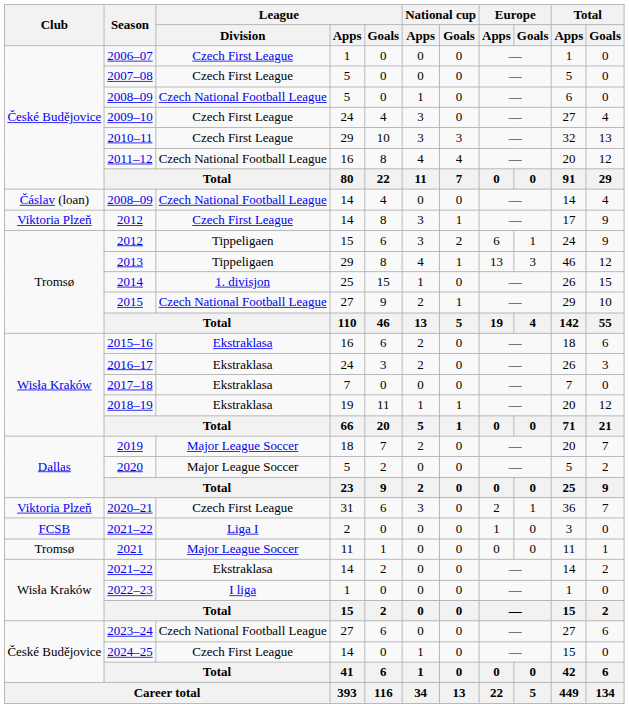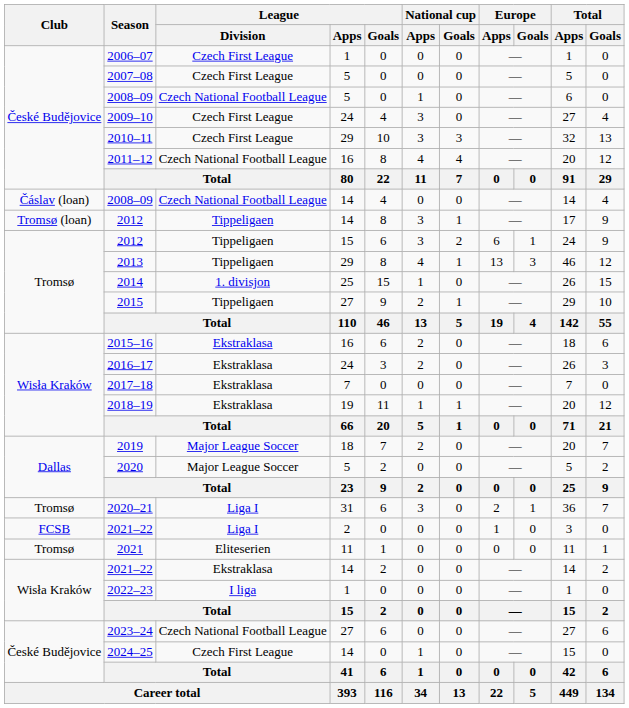 <table class="wikitable" style="text-align:center">
 <tr>
 <th rowspan="2">Club</th>
 <th rowspan="2">Season</th>
 <th colspan="3">League</th>
 <th colspan="2">National cup</th>
 <th colspan="2">Europe</th>
 <th colspan="2">Total</th>
 </tr>
 <tr>
 <th>Division</th>
 <th>Apps</th>
 <th>Goals</th>
 <th>Apps</th>
 <th>Goals</th>
 <th>Apps</th>
 <th>Goals</th>
 <th>Apps</th>
 <th>Goals</th>
 </tr>
 <tr>
 <td rowspan="7"><a href='#'>České Budějovice</a></td>
 <td><a href='#'>2006–07</a></td>
 <td><a href='#'>Czech First League</a></td>
 <td>1</td>
 <td>0</td>
 <td>0</td>
 <td>0</td>
 <td colspan="2">—</td>
 <td>1</td>
 <td>0</td>
 </tr>
 <tr>
 <td><a href='#'>2007–08</a></td>
 <td>Czech First League</td>
 <td>5</td>
 <td>0</td>
 <td>0</td>
 <td>0</td>
 <td colspan="2">—</td>
 <td>5</td>
 <td>0</td>
 </tr>
 <tr>
 <td><a href='#'>2008–09</a></td>
 <td><a href='#'>Czech National Football League</a></td>
 <td>5</td>
 <td>0</td>
 <td>1</td>
 <td>0</td>
 <td colspan="2">—</td>
 <td>6</td>
 <td>0</td>
 </tr>
 <tr>
 <td><a href='#'>2009–10</a></td>
 <td>Czech First League</td>
 <td>24</td>
 <td>4</td>
 <td>3</td>
 <td>0</td>
 <td colspan="2">—</td>
 <td>27</td>
 <td>4</td>
 </tr>
 <tr>
 <td><a href='#'>2010–11</a></td>
 <td>Czech First League</td>
 <td>29</td>
 <td>10</td>
 <td>3</td>
 <td>3</td>
 <td colspan="2">—</td>
 <td>32</td>
 <td>13</td>
 </tr>
 <tr>
 <td><a href='#'>2011–12</a></td>
 <td>Czech National Football League</td>
 <td>16</td>
 <td>8</td>
 <td>4</td>
 <td>4</td>
 <td colspan="2">—</td>
 <td>20</td>
 <td>12</td>
 </tr>
 <tr>
 <th colspan="2">Total</th>
 <th>80</th>
 <th>22</th>
 <th>11</th>
 <th>7</th>
 <th>0</th>
 <th>0</th>
 <th>91</th>
 <th>29</th>
 </tr>
 <tr>
 <td><a href='#'>Čáslav</a> (loan)</td>
 <td><a href='#'>2008–09</a></td>
 <td><a href='#'>Czech National Football League</a></td>
 <td>14</td>
 <td>4</td>
 <td>0</td>
 <td>0</td>
 <td colspan="2">—</td>
 <td>14</td>
 <td>4</td>
 </tr>
 <tr>
-<td><a href='#'>Viktoria Plzeň</a></td>
+<td><a href='#'>Tromsø</a> (loan)</td>
 <td><a href='#'>2012</a></td>
-<td><a href='#'>Czech First League</a></td>
+<td><a href='#'>Tippeligaen</a></td>
 <td>14</td>
 <td>8</td>
 <td>3</td>
 <td>1</td>
 <td colspan="2">—</td>
 <td>17</td>
 <td>9</td>
 </tr>
 <tr>
 <td rowspan="5">Tromsø</td>
 <td><a href='#'>2012</a></td>
 <td>Tippeligaen</td>
 <td>15</td>
 <td>6</td>
 <td>3</td>
 <td>2</td>
 <td>6</td>
 <td>1</td>
 <td>24</td>
 <td>9</td>
 </tr>
 <tr>
 <td><a href='#'>2013</a></td>
 <td>Tippeligaen</td>
 <td>29</td>
 <td>8</td>
 <td>4</td>
 <td>1</td>
 <td>13</td>
 <td>3</td>
 <td>46</td>
 <td>12</td>
 </tr>
 <tr>
 <td><a href='#'>2014</a></td>
 <td><a href='#'>1. divisjon</a></td>
 <td>25</td>
 <td>15</td>
 <td>1</td>
 <td>0</td>
 <td colspan="2">—</td>
 <td>26</td>
 <td>15</td>
 </tr>
 <tr>
 <td><a href='#'>2015</a></td>
-<td><a href='#'>Czech National Football League</a></td>
+<td>Tippeligaen</td>
 <td>27</td>
 <td>9</td>
 <td>2</td>
 <td>1</td>
 <td colspan="2">—</td>
 <td>29</td>
 <td>10</td>
 </tr>
 <tr>
 <th colspan="2">Total</th>
 <th>110</th>
 <th>46</th>
 <th>13</th>
 <th>5</th>
 <th>19</th>
 <th>4</th>
 <th>142</th>
 <th>55</th>
 </tr>
 <tr>
 <td rowspan="5"><a href='#'>Wisła Kraków</a></td>
 <td><a href='#'>2015–16</a></td>
 <td><a href='#'>Ekstraklasa</a></td>
 <td>16</td>
 <td>6</td>
 <td>2</td>
 <td>0</td>
 <td colspan="2">—</td>
 <td>18</td>
 <td>6</td>
 </tr>
 <tr>
 <td><a href='#'>2016–17</a></td>
 <td>Ekstraklasa</td>
 <td>24</td>
 <td>3</td>
 <td>2</td>
 <td>0</td>
 <td colspan="2">—</td>
 <td>26</td>
 <td>3</td>
 </tr>
 <tr>
 <td><a href='#'>2017–18</a></td>
 <td>Ekstraklasa</td>
 <td>7</td>
 <td>0</td>
 <td>0</td>
 <td>0</td>
 <td colspan="2">—</td>
 <td>7</td>
 <td>0</td>
 </tr>
 <tr>
 <td><a href='#'>2018–19</a></td>
 <td>Ekstraklasa</td>
 <td>19</td>
 <td>11</td>
 <td>1</td>
 <td>1</td>
 <td colspan="2">—</td>
 <td>20</td>
 <td>12</td>
 </tr>
 <tr>
 <th colspan="2">Total</th>
 <th>66</th>
 <th>20</th>
 <th>5</th>
 <th>1</th>
 <th>0</th>
 <th>0</th>
 <th>71</th>
 <th>21</th>
 </tr>
 <tr>
 <td rowspan="3"><a href='#'>Dallas</a></td>
 <td><a href='#'>2019</a></td>
 <td><a href='#'>Major League Soccer</a></td>
 <td>18</td>
 <td>7</td>
 <td>2</td>
 <td>0</td>
 <td colspan="2">—</td>
 <td>20</td>
 <td>7</td>
 </tr>
 <tr>
 <td><a href='#'>2020</a></td>
 <td>Major League Soccer</td>
 <td>5</td>
 <td>2</td>
 <td>0</td>
 <td>0</td>
 <td colspan="2">—</td>
 <td>5</td>
 <td>2</td>
 </tr>
 <tr>
 <th colspan="2">Total</th>
 <th>23</th>
 <th>9</th>
 <th>2</th>
 <th>0</th>
 <th>0</th>
 <th>0</th>
 <th>25</th>
 <th>9</th>
 </tr>
 <tr>
-<td><a href='#'>Viktoria Plzeň</a></td>
+<td>Tromsø</td>
 <td><a href='#'>2020–21</a></td>
-<td>Czech First League</td>
+<td><a href='#'>Liga I</a></td>
 <td>31</td>
 <td>6</td>
 <td>3</td>
 <td>0</td>
 <td>2</td>
 <td>1</td>
 <td>36</td>
 <td>7</td>
 </tr>
 <tr>
 <td><a href='#'>FCSB</a></td>
 <td><a href='#'>2021–22</a></td>
 <td><a href='#'>Liga I</a></td>
 <td>2</td>
 <td>0</td>
 <td>0</td>
 <td>0</td>
 <td>1</td>
 <td>0</td>
 <td>3</td>
 <td>0</td>
 </tr>
 <tr>
 <td>Tromsø</td>
 <td><a href='#'>2021</a></td>
-<td><a href='#'>Major League Soccer</a></td>
+<td>Eliteserien</td>
 <td>11</td>
 <td>1</td>
 <td>0</td>
 <td>0</td>
 <td>0</td>
 <td>0</td>
 <td>11</td>
 <td>1</td>
 </tr>
 <tr>
 <td rowspan="3">Wisła Kraków</td>
 <td><a href='#'>2021–22</a></td>
 <td>Ekstraklasa</td>
 <td>14</td>
 <td>2</td>
 <td>0</td>
 <td>0</td>
 <td colspan="2">—</td>
 <td>14</td>
 <td>2</td>
 </tr>
 <tr>
 <td><a href='#'>2022–23</a></td>
 <td><a href='#'>I liga</a></td>
 <td>1</td>
 <td>0</td>
 <td>0</td>
 <td>0</td>
 <td colspan="2">—</td>
 <td>1</td>
 <td>0</td>
 </tr>
 <tr>
 <th colspan="2">Total</th>
 <th>15</th>
 <th>2</th>
 <th>0</th>
 <th>0</th>
 <th colspan="2">—</th>
 <th>15</th>
 <th>2</th>
 </tr>
 <tr>
 <td rowspan="3">České Budějovice</td>
 <td><a href='#'>2023–24</a></td>
 <td>Czech National Football League</td>
 <td>27</td>
 <td>6</td>
 <td>0</td>
 <td>0</td>
 <td colspan="2">—</td>
 <td>27</td>
 <td>6</td>
 </tr>
 <tr>
 <td><a href='#'>2024–25</a></td>
 <td>Czech First League</td>
 <td>14</td>
 <td>0</td>
 <td>1</td>
 <td>0</td>
 <td colspan="2">—</td>
 <td>15</td>
 <td>0</td>
 </tr>
 <tr>
 <th colspan="2">Total</th>
 <th>41</th>
 <th>6</th>
 <th>1</th>
 <th>0</th>
 <th>0</th>
 <th>0</th>
 <th>42</th>
 <th>6</th>
 </tr>
 <tr>
 <th colspan="3">Career total</th>
 <th>393</th>
 <th>116</th>
 <th>34</th>
 <th>13</th>
 <th>22</th>
 <th>5</th>
 <th>449</th>
 <th>134</th>
 </tr>
 </table>
